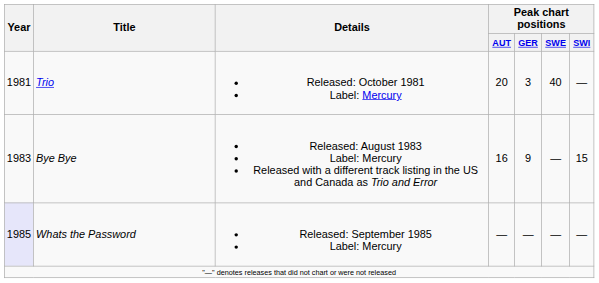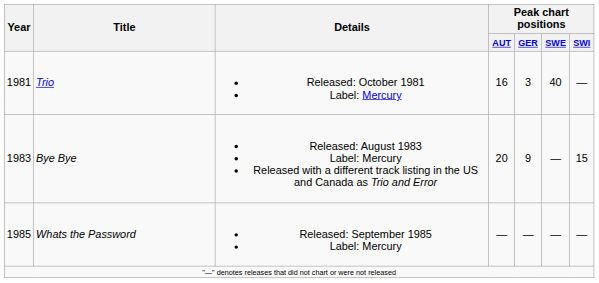 <table class="wikitable" style="text-align:center">
 <tr>
 <th rowspan="2">Year</th>
 <th rowspan="2" style="width:260px;">Title</th>
 <th rowspan="2">Details</th>
 <th colspan="4">Peak chart positions</th>
 </tr>
 <tr>
 <th><small><a href='#'>AUT</a></small><br></th>
 <th><small><a href='#'>GER</a></small><br></th>
 <th><small><a href='#'>SWE</a></small><br></th>
 <th><small><a href='#'>SWI</a></small><br></th>
 </tr>
 <tr>
 <td>1981</td>
 <td align="left"><em><a href='#'>Trio</a></em></td>
 <td><br><ul><li>Released: October 1981</li><li>Label: <a href='#'>Mercury</a></li></ul></td>
-<td>20</td>
+<td>16</td>
 <td>3</td>
 <td>40</td>
 <td>—</td>
 </tr>
 <tr>
 <td>1983</td>
 <td align="left"><em>Bye Bye</em></td>
 <td><br><ul><li>Released: August 1983</li><li>Label: Mercury</li><li>Released with a different track listing in the US and Canada as <em>Trio and Error</em></li></ul></td>
-<td>16</td>
+<td>20</td>
 <td>9</td>
 <td>—</td>
 <td>15</td>
 </tr>
 <tr>
-<td style="background: lavender;">1985</td>
+<td>1985</td>
 <td align="left"><em>Whats the Password</em></td>
 <td><br><ul><li>Released: September 1985</li><li>Label: Mercury</li></ul></td>
 <td>—</td>
 <td>—</td>
 <td>—</td>
 <td>—</td>
 </tr>
 <tr>
 <td colspan="7" style="font-size:8pt">"—" denotes releases that did not chart or were not released</td>
 </tr>
 </table>
